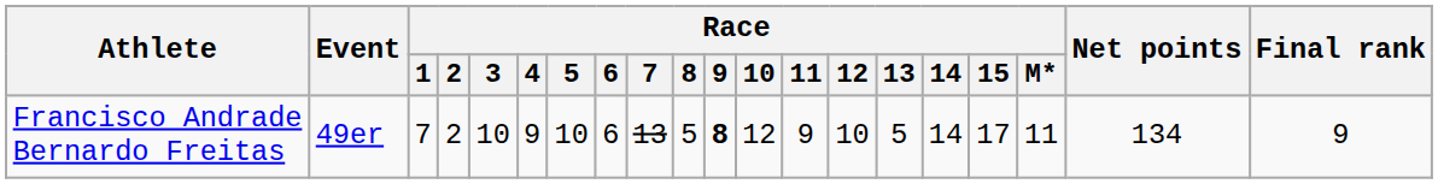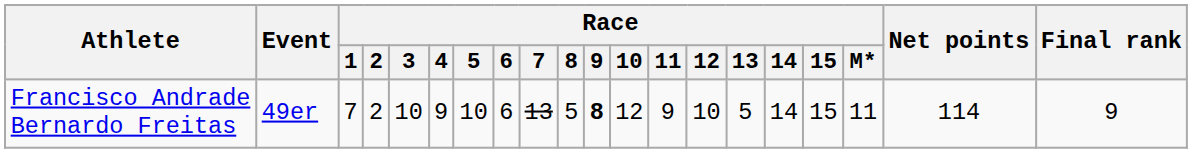 <table class="wikitable" style="font-size:90%">
 <tr>
 <th rowspan="2">Athlete</th>
 <th rowspan="2">Event</th>
 <th colspan=16>Race</th>
 <th rowspan=2>Net points</th>
 <th rowspan=2>Final rank</th>
 </tr>
 <tr style="font-size:95%">
 <th>1</th>
 <th>2</th>
 <th>3</th>
 <th>4</th>
 <th>5</th>
 <th>6</th>
 <th>7</th>
 <th>8</th>
 <th>9</th>
 <th>10</th>
 <th>11</th>
 <th>12</th>
 <th>13</th>
 <th>14</th>
 <th>15</th>
 <th>M*</th>
 </tr>
 <tr align=center>
 <td align=left><a href='#'>Francisco Andrade</a><br><a href='#'>Bernardo Freitas</a></td>
 <td align=left><a href='#'>49er</a></td>
 <td>7</td>
 <td>2</td>
 <td>10</td>
 <td>9</td>
 <td>10</td>
 <td>6</td>
 <td><s>13</s></td>
 <td>5</td>
 <td><strong>8</strong></td>
 <td>12</td>
 <td>9</td>
 <td>10</td>
 <td>5</td>
 <td>14</td>
-<td>17</td>
+<td>15</td>
 <td>11</td>
-<td>134</td>
+<td>114</td>
 <td>9</td>
 </tr>
 </table>
